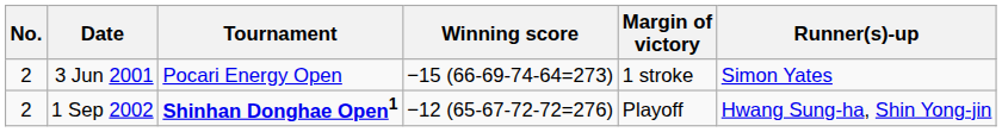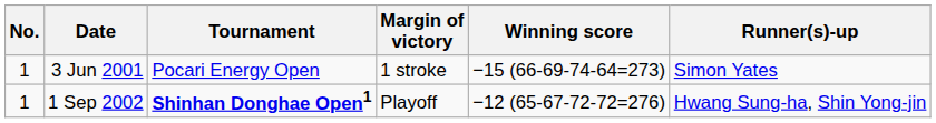 <table class="wikitable" style="font-size:95%;">
 <tr>
 <th>No.</th>
 <th>Date</th>
 <th>Tournament</th>
+<th>Margin of<br>victory</th>
 <th>Winning score</th>
-<th>Margin of<br>victory</th>
 <th>Runner(s)-up</th>
 </tr>
 <tr>
-<td align=center>2</td>
+<td align=center>1</td>
 <td align=right>3 Jun <a href='#'>2001</a></td>
 <td><a href='#'>Pocari Energy Open</a></td>
+<td>1 stroke</td>
 <td>−15 (66-69-74-64=273)</td>
-<td>1 stroke</td>
 <td> <a href='#'>Simon Yates</a></td>
 </tr>
 <tr>
-<td align=center>2</td>
+<td align=center>1</td>
 <td align=right>1 Sep <a href='#'>2002</a></td>
 <td><strong><a href='#'>Shinhan Donghae Open</a><sup>1</sup></strong></td>
+<td>Playoff</td>
 <td>−12 (65-67-72-72=276)</td>
-<td>Playoff</td>
 <td> <a href='#'>Hwang Sung-ha</a>,  <a href='#'>Shin Yong-jin</a></td>
 </tr>
 </table>
